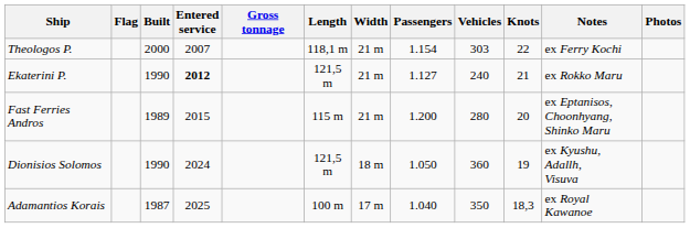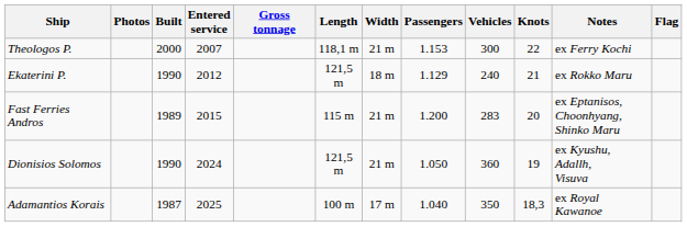 <table class="wikitable">
 <tr>
 <th>Ship</th>
-<th>Flag</th>
+<th>Photos</th>
 <th>Built</th>
 <th>Entered<br>service</th>
 <th><a href='#'>Gross tonnage</a></th>
 <th>Length</th>
 <th>Width</th>
 <th>Passengers</th>
 <th>Vehicles</th>
 <th>Knots</th>
 <th>Notes</th>
-<th>Photos</th>
+<th>Flag</th>
 </tr>
 <tr>
 <td><em>Theologos P.</em></td>
 <td></td>
 <td align="Center">2000</td>
 <td align="Center">2007</td>
 <td align="Center"></td>
 <td align="Center">118,1 m</td>
 <td align="Center">21 m</td>
-<td align="Center">1.154</td>
-<td align="Center">303</td>
+<td align="Center">1.153</td>
+<td align="Center">300</td>
 <td align="Center">22</td>
 <td>ex <em>Ferry Kochi</em></td>
 <td></td>
 </tr>
 <tr>
 <td><em>Ekaterini P.</em></td>
 <td></td>
 <td align="Center">1990</td>
-<td align="Center"><strong>2012</strong></td>
+<td align="Center">2012</td>
 <td align="Center"></td>
 <td align="Center">121,5 m</td>
-<td align="Center">21 m</td>
-<td align="Center">1.127</td>
+<td align="Center">18 m</td>
+<td align="Center">1.129</td>
 <td align="Center">240</td>
 <td align="Center">21</td>
 <td>ex <em>Rokko Maru</em></td>
 <td></td>
 </tr>
 <tr>
 <td><em>Fast Ferries Andros</em></td>
 <td></td>
 <td align="Center">1989</td>
 <td align="Center">2015</td>
 <td align="Center"></td>
 <td align="Center">115 m</td>
 <td align="Center">21 m</td>
 <td align="Center">1.200</td>
-<td align="Center">280</td>
+<td align="Center">283</td>
 <td align="Center">20</td>
 <td>ex <em>Eptanisos</em>,<br><em>Choonhyang</em>, <br><em>Shinko Maru</em></td>
 <td></td>
 </tr>
 <tr>
 <td><em>Dionisios Solomos</em></td>
 <td></td>
 <td align="Center">1990</td>
 <td align="Center">2024</td>
 <td align="Center"></td>
 <td align="Center">121,5 m</td>
-<td align="Center">18 m</td>
+<td align="Center">21 m</td>
 <td align="Center">1.050</td>
 <td align="Center">360</td>
 <td align="Center">19</td>
 <td>ex <em>Kyushu</em>,<br> <em>Adallh</em>,<br> <em>Visuva</em></td>
 <td></td>
 </tr>
 <tr>
 <td><em>Adamantios Korais</em></td>
 <td></td>
 <td align="Center">1987</td>
 <td align="Center">2025</td>
 <td align="Center"></td>
 <td align="Center">100 m</td>
 <td align="Center">17 m</td>
 <td align="Center">1.040</td>
 <td align="Center">350</td>
 <td align="Center">18,3</td>
 <td>ex <em>Royal Kawanoe</em></td>
 <td></td>
 </tr>
 </table>
